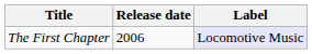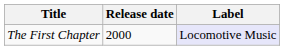 <table class="wikitable">
 <tr>
 <th>Title</th>
 <th>Release date</th>
 <th>Label</th>
 </tr>
 <tr>
 <td><em>The First Chapter</em></td>
-<td>2006</td>
+<td>2000</td>
 <td style="background: lavender;">Locomotive Music</td>
 </tr>
 </table>
